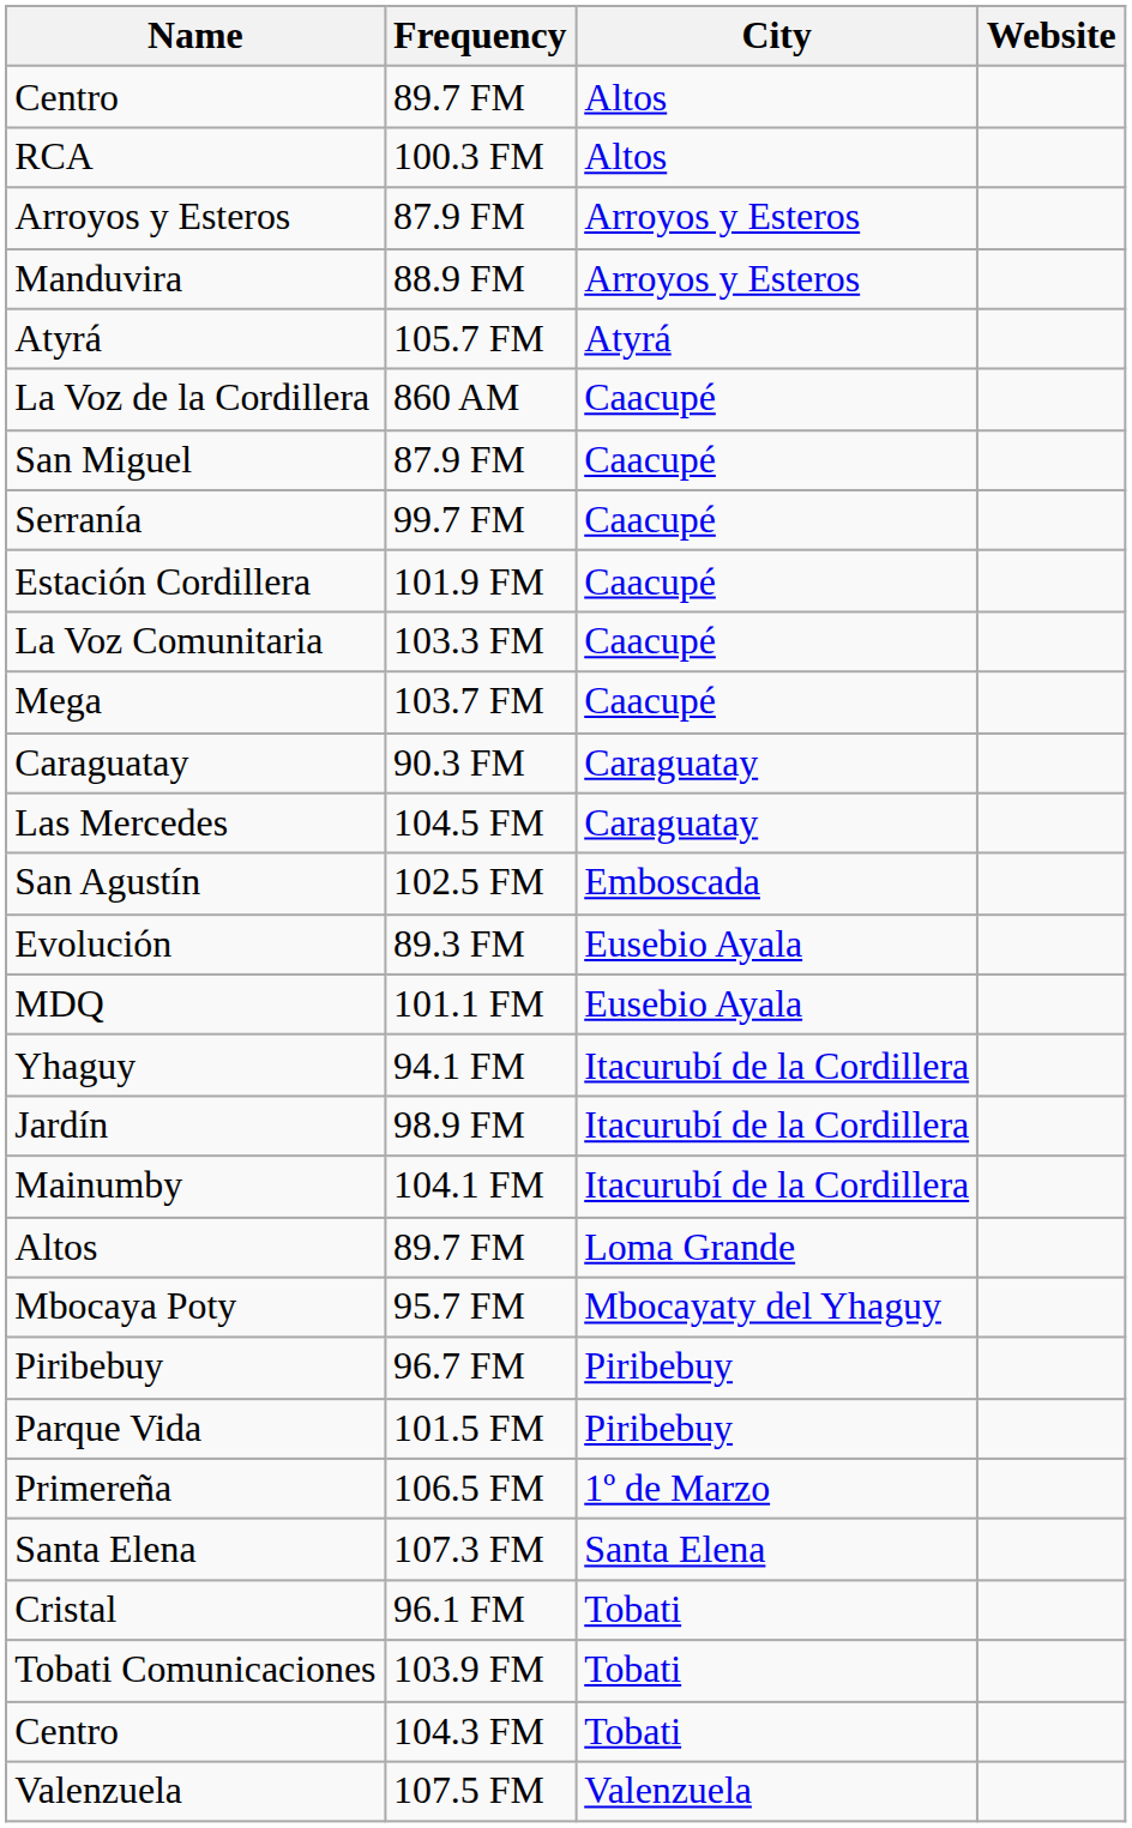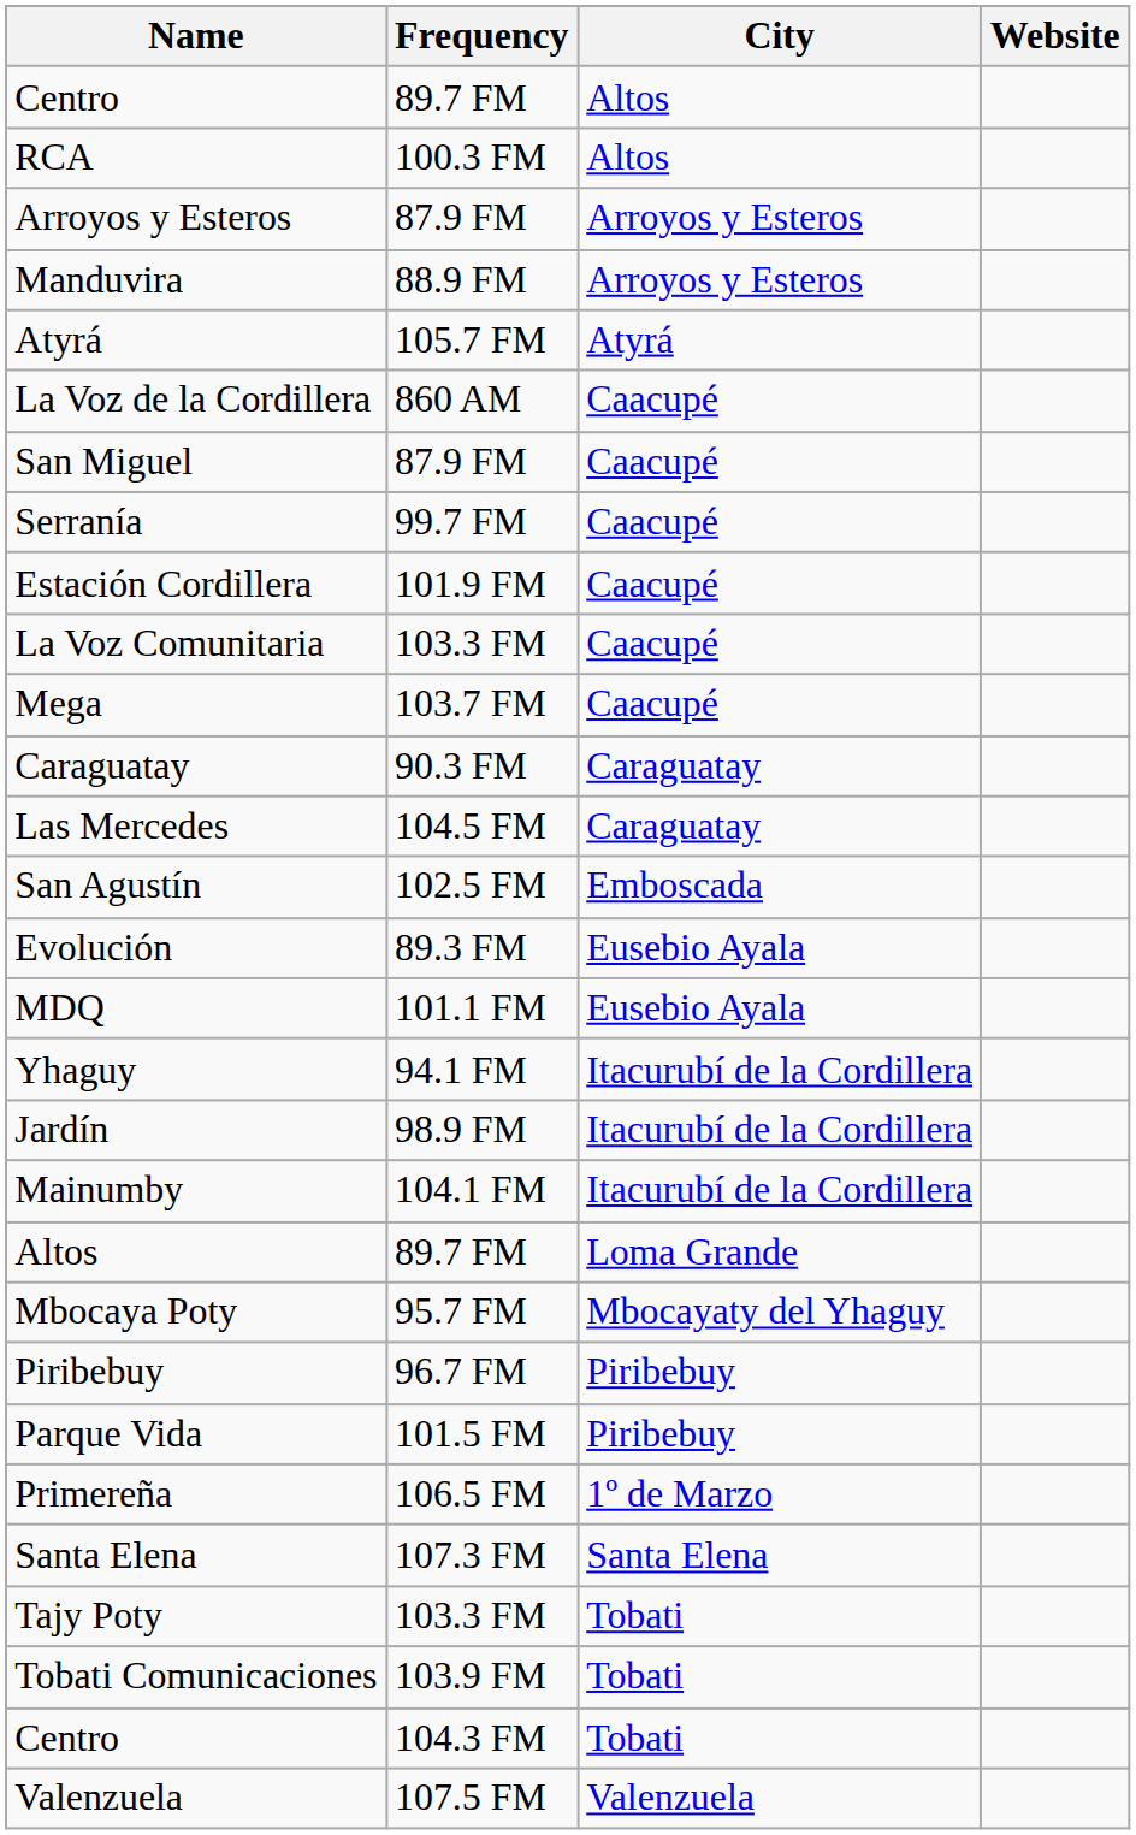 <table class="wikitable sortable">
 <tr>
 <th>Name</th>
 <th>Frequency</th>
 <th>City</th>
 <th>Website</th>
 </tr>
 <tr>
 <td>Centro</td>
 <td>89.7 FM</td>
 <td><a href='#'>Altos</a></td>
 <td></td>
 </tr>
 <tr>
 <td>RCA</td>
 <td>100.3 FM</td>
 <td><a href='#'>Altos</a></td>
 <td></td>
 </tr>
 <tr>
 <td>Arroyos y Esteros</td>
 <td>87.9 FM</td>
 <td><a href='#'>Arroyos y Esteros</a></td>
 <td></td>
 </tr>
 <tr>
 <td>Manduvira</td>
 <td>88.9 FM</td>
 <td><a href='#'>Arroyos y Esteros</a></td>
 <td></td>
 </tr>
 <tr>
 <td>Atyrá</td>
 <td>105.7 FM</td>
 <td><a href='#'>Atyrá</a></td>
 <td></td>
 </tr>
 <tr>
 <td>La Voz de la Cordillera</td>
 <td>860 AM</td>
 <td><a href='#'>Caacupé</a></td>
 <td></td>
 </tr>
 <tr>
 <td>San Miguel</td>
 <td>87.9 FM</td>
 <td><a href='#'>Caacupé</a></td>
 <td></td>
 </tr>
 <tr>
 <td>Serranía</td>
 <td>99.7 FM</td>
 <td><a href='#'>Caacupé</a></td>
 <td></td>
 </tr>
 <tr>
 <td>Estación Cordillera</td>
 <td>101.9 FM</td>
 <td><a href='#'>Caacupé</a></td>
 <td></td>
 </tr>
 <tr>
 <td>La Voz Comunitaria</td>
 <td>103.3 FM</td>
 <td><a href='#'>Caacupé</a></td>
 <td></td>
 </tr>
 <tr>
 <td>Mega</td>
 <td>103.7 FM</td>
 <td><a href='#'>Caacupé</a></td>
 <td></td>
 </tr>
 <tr>
 <td>Caraguatay</td>
 <td>90.3 FM</td>
 <td><a href='#'>Caraguatay</a></td>
 <td></td>
 </tr>
 <tr>
 <td>Las Mercedes</td>
 <td>104.5 FM</td>
 <td><a href='#'>Caraguatay</a></td>
 <td></td>
 </tr>
 <tr>
 <td>San Agustín</td>
 <td>102.5 FM</td>
 <td><a href='#'>Emboscada</a></td>
 <td></td>
 </tr>
 <tr>
 <td>Evolución</td>
 <td>89.3 FM</td>
 <td><a href='#'>Eusebio Ayala</a></td>
 <td></td>
 </tr>
 <tr>
 <td>MDQ</td>
 <td>101.1 FM</td>
 <td><a href='#'>Eusebio Ayala</a></td>
 <td></td>
 </tr>
 <tr>
 <td>Yhaguy</td>
 <td>94.1 FM</td>
 <td><a href='#'>Itacurubí de la Cordillera</a></td>
 <td></td>
 </tr>
 <tr>
 <td>Jardín</td>
 <td>98.9 FM</td>
 <td><a href='#'>Itacurubí de la Cordillera</a></td>
 <td></td>
 </tr>
 <tr>
 <td>Mainumby</td>
 <td>104.1 FM</td>
 <td><a href='#'>Itacurubí de la Cordillera</a></td>
 <td></td>
 </tr>
 <tr>
 <td>Altos</td>
 <td>89.7 FM</td>
 <td><a href='#'>Loma Grande</a></td>
 <td></td>
 </tr>
 <tr>
 <td>Mbocaya Poty</td>
 <td>95.7 FM</td>
 <td><a href='#'>Mbocayaty del Yhaguy</a></td>
 <td></td>
 </tr>
 <tr>
 <td>Piribebuy</td>
 <td>96.7 FM</td>
 <td><a href='#'>Piribebuy</a></td>
 <td></td>
 </tr>
 <tr>
 <td>Parque Vida</td>
 <td>101.5 FM</td>
 <td><a href='#'>Piribebuy</a></td>
 <td></td>
 </tr>
 <tr>
 <td>Primereña</td>
 <td>106.5 FM</td>
 <td><a href='#'>1º de Marzo</a></td>
 <td></td>
 </tr>
 <tr>
 <td>Santa Elena</td>
 <td>107.3 FM</td>
 <td><a href='#'>Santa Elena</a></td>
 <td></td>
 </tr>
 <tr>
-<td>Cristal</td>
-<td>96.1 FM</td>
+<td>Tajy Poty</td>
+<td>103.3 FM</td>
 <td><a href='#'>Tobati</a></td>
 <td></td>
 </tr>
 <tr>
 <td>Tobati Comunicaciones</td>
 <td>103.9 FM</td>
 <td><a href='#'>Tobati</a></td>
 <td></td>
 </tr>
 <tr>
 <td>Centro</td>
 <td>104.3 FM</td>
 <td><a href='#'>Tobati</a></td>
 <td></td>
 </tr>
 <tr>
 <td>Valenzuela</td>
 <td>107.5 FM</td>
 <td><a href='#'>Valenzuela</a></td>
 <td></td>
 </tr>
 </table>
